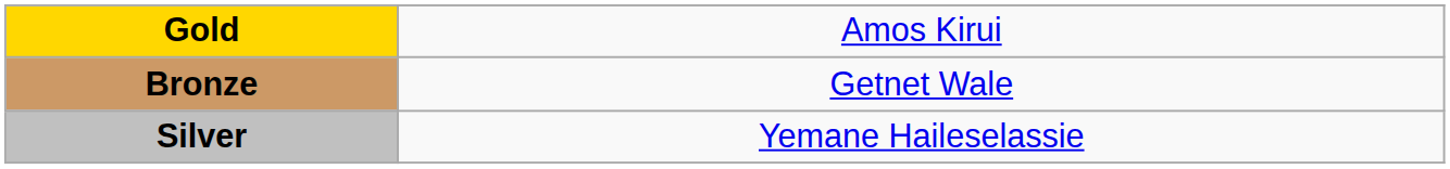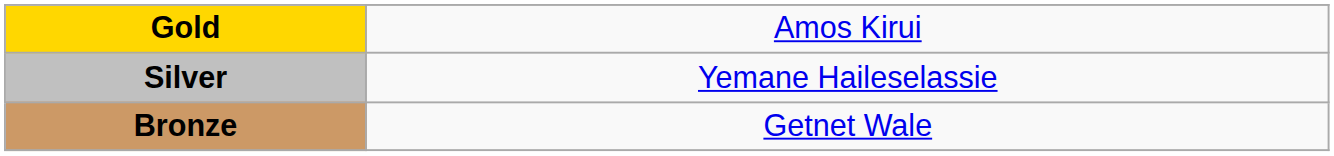 <table class="wikitable" style=" text-align:center; " width="35%">
 <tr>
 <td style="background:gold"><strong>Gold</strong></td>
 <td><a href='#'>Amos Kirui</a> <br><small></small></td>
 </tr>
 <tr>
+<td style="background:silver"><strong>Silver</strong></td>
+<td><a href='#'>Yemane Haileselassie</a><br><small> </small></td>
+</tr>
+<tr>
 <td style="background:#cc9966"><strong>Bronze</strong></td>
 <td><a href='#'>Getnet Wale</a> <br><small></small></td>
 </tr>
-<tr>
-<td style="background:silver"><strong>Silver</strong></td>
-<td><a href='#'>Yemane Haileselassie</a><br><small> </small></td>
-</tr>
 </table>
